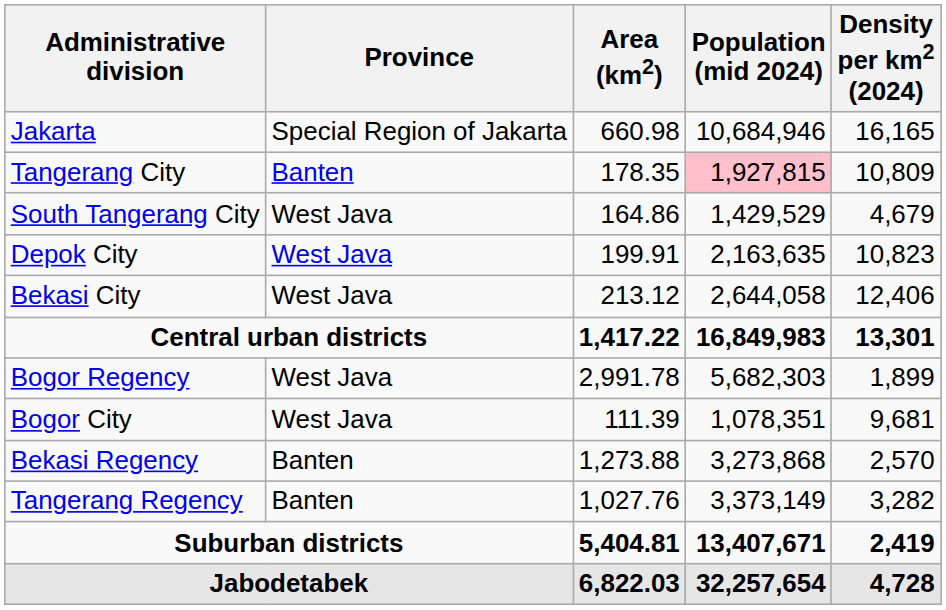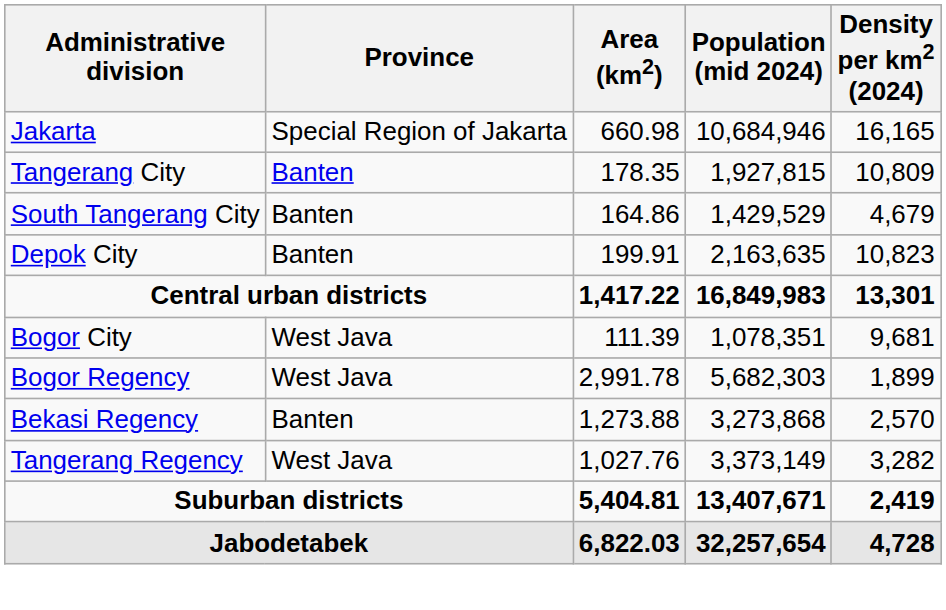 <table class="wikitable sortable">
 <tr>
 <th>Administrative<br>division</th>
 <th>Province</th>
 <th>Area <br>(km<sup>2</sup>)</th>
 <th>Population<br>(mid 2024)</th>
 <th>Density <br>per km<sup>2</sup><br>(2024)</th>
 </tr>
 <tr>
 <td><a href='#'>Jakarta</a></td>
 <td>Special Region of Jakarta</td>
 <td style="text-align:right">660.98</td>
 <td style="text-align:right">10,684,946</td>
 <td style="text-align:right">16,165</td>
 </tr>
 <tr>
 <td><a href='#'>Tangerang</a> City</td>
 <td><a href='#'>Banten</a></td>
 <td style="text-align:right">178.35</td>
-<td style="background: pink; text-align:right">1,927,815</td>
+<td style="text-align:right">1,927,815</td>
 <td style="text-align:right">10,809</td>
 </tr>
 <tr>
 <td><a href='#'>South Tangerang</a> City</td>
-<td>West Java</td>
+<td>Banten</td>
 <td style="text-align:right">164.86</td>
 <td style="text-align:right">1,429,529</td>
 <td style="text-align:right">4,679</td>
 </tr>
 <tr>
 <td><a href='#'>Depok</a> City</td>
-<td><a href='#'>West Java</a></td>
+<td>Banten</td>
 <td style="text-align:right">199.91</td>
 <td style="text-align:right">2,163,635</td>
 <td style="text-align:right">10,823</td>
-</tr>
-<tr>
-<td><a href='#'>Bekasi</a> City</td>
-<td>West Java</td>
-<td style="text-align:right">213.12</td>
-<td style="text-align:right">2,644,058</td>
-<td style="text-align:right">12,406</td>
 </tr>
 <tr class=sortbottom>
 <td colspan="2" style="text-align:center"><strong>Central urban districts</strong></td>
 <td style="text-align:right"><strong>1,417.22</strong></td>
 <td style="text-align:right"><strong>16,849,983</strong></td>
 <td style="text-align:right"><strong>13,301</strong></td>
 </tr>
 <tr>
+<td><a href='#'>Bogor</a> City</td>
+<td>West Java</td>
+<td style="text-align:right">111.39</td>
+<td style="text-align:right">1,078,351</td>
+<td style="text-align:right">9,681</td>
+</tr>
+<tr>
 <td><a href='#'>Bogor Regency</a></td>
 <td>West Java</td>
 <td style="text-align:right">2,991.78</td>
 <td style="text-align:right">5,682,303</td>
 <td style="text-align:right">1,899</td>
-</tr>
-<tr>
-<td><a href='#'>Bogor</a> City</td>
-<td>West Java</td>
-<td style="text-align:right">111.39</td>
-<td style="text-align:right">1,078,351</td>
-<td style="text-align:right">9,681</td>
 </tr>
 <tr>
 <td><a href='#'>Bekasi Regency</a></td>
 <td>Banten</td>
 <td style="text-align:right">1,273.88</td>
 <td style="text-align:right">3,273,868</td>
 <td style="text-align:right">2,570</td>
 </tr>
 <tr>
 <td><a href='#'>Tangerang Regency</a></td>
-<td>Banten</td>
+<td>West Java</td>
 <td style="text-align:right">1,027.76</td>
 <td style="text-align:right">3,373,149</td>
 <td style="text-align:right">3,282</td>
 </tr>
 <tr class=sortbottom>
 <td colspan="2" style="text-align:center"><strong>Suburban districts</strong></td>
 <td style="text-align:right"><strong>5,404.81</strong></td>
 <td style="text-align:right"><strong>13,407,671</strong></td>
 <td style="text-align:right"><strong>2,419</strong></td>
 </tr>
 <tr class=sortbottom style="background:#e6e6e6">
 <td colspan="2" style="text-align:center"><strong>Jabodetabek</strong></td>
 <td style="text-align:right"><strong>6,822.03</strong></td>
 <td style="text-align:right"><strong>32,257,654</strong></td>
 <td style="text-align:right"><strong>4,728</strong></td>
 </tr>
 </table>
